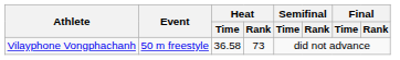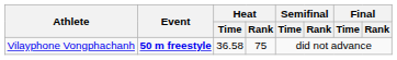 <table class=wikitable style="font-size:90%">
 <tr>
 <th rowspan="2">Athlete</th>
 <th rowspan="2">Event</th>
 <th colspan="2">Heat</th>
 <th colspan="2">Semifinal</th>
 <th colspan="2">Final</th>
 </tr>
 <tr style="font-size:95%">
 <th>Time</th>
 <th>Rank</th>
 <th>Time</th>
 <th>Rank</th>
 <th>Time</th>
 <th>Rank</th>
 </tr>
 <tr align=center>
 <td align=left><a href='#'>Vilayphone Vongphachanh</a></td>
-<td align=left><a href='#'>50 m freestyle</a></td>
+<td align=left><strong><a href='#'>50 m freestyle</a></strong></td>
 <td>36.58</td>
-<td>73</td>
+<td>75</td>
 <td colspan=4>did not advance</td>
 </tr>
 </table>
